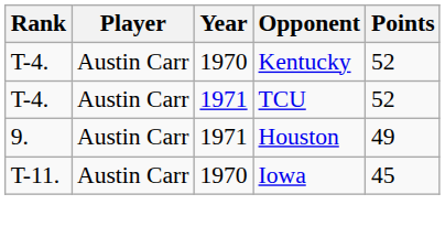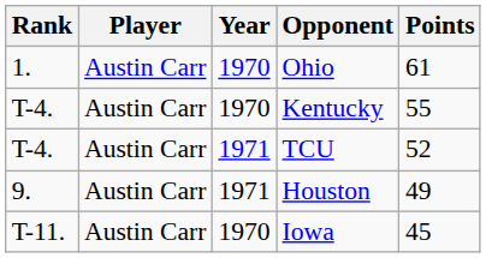 <table class="wikitable">
 <tr>
 <th>Rank</th>
 <th>Player</th>
 <th>Year</th>
 <th>Opponent</th>
 <th>Points</th>
 </tr>
 <tr>
+<td>1.</td>
+<td><a href='#'>Austin Carr</a></td>
+<td><a href='#'>1970</a></td>
+<td><a href='#'>Ohio</a></td>
+<td>61</td>
+</tr>
+<tr>
 <td>T-4.</td>
 <td>Austin Carr</td>
 <td>1970</td>
 <td><a href='#'>Kentucky</a></td>
-<td>52</td>
+<td>55</td>
 </tr>
 <tr>
 <td>T-4.</td>
 <td>Austin Carr</td>
 <td><a href='#'>1971</a></td>
 <td><a href='#'>TCU</a></td>
 <td>52</td>
 </tr>
 <tr>
 <td>9.</td>
 <td>Austin Carr</td>
 <td>1971</td>
 <td><a href='#'>Houston</a></td>
 <td>49</td>
 </tr>
 <tr>
 <td>T-11.</td>
 <td>Austin Carr</td>
 <td>1970</td>
 <td><a href='#'>Iowa</a></td>
 <td>45</td>
 </tr>
 </table>
